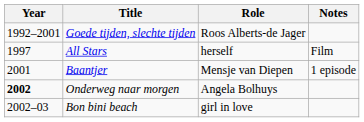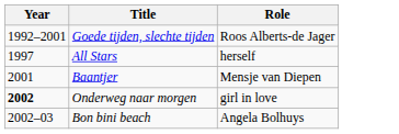 <table class="wikitable sortable">
 <tr>
 <th>Year</th>
 <th>Title</th>
 <th>Role</th>
-<th class="unsortable">Notes</th>
 </tr>
 <tr>
 <td>1992–2001</td>
 <td><em><a href='#'>Goede tijden, slechte tijden</a></em></td>
 <td>Roos Alberts-de Jager</td>
-<td></td>
 </tr>
 <tr>
 <td>1997</td>
 <td><em><a href='#'>All Stars</a></em></td>
 <td>herself</td>
-<td>Film</td>
 </tr>
 <tr>
 <td>2001</td>
 <td><em><a href='#'>Baantjer</a></em></td>
 <td>Mensje van Diepen</td>
-<td>1 episode</td>
 </tr>
 <tr>
 <td><strong>2002</strong></td>
 <td><em>Onderweg naar morgen</em></td>
-<td>Angela Bolhuys</td>
-<td></td>
+<td>girl in love</td>
 </tr>
 <tr>
 <td>2002–03</td>
 <td><em>Bon bini beach</em></td>
-<td>girl in love</td>
-<td></td>
+<td>Angela Bolhuys</td>
 </tr>
 </table>
